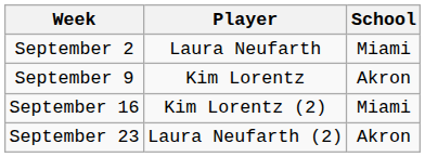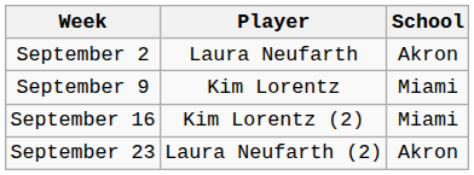 <table class="wikitable" style="text-align:center;">
 <tr>
 <th>Week</th>
 <th>Player</th>
 <th>School</th>
 </tr>
 <tr>
 <td>September 2</td>
 <td>Laura Neufarth</td>
-<td>Miami</td>
+<td>Akron</td>
 </tr>
 <tr>
 <td>September 9</td>
 <td>Kim Lorentz</td>
-<td>Akron</td>
+<td>Miami</td>
 </tr>
 <tr>
 <td>September 16</td>
 <td>Kim Lorentz (2)</td>
 <td>Miami</td>
 </tr>
 <tr>
 <td>September 23</td>
 <td>Laura Neufarth (2)</td>
 <td>Akron</td>
 </tr>
 </table>
